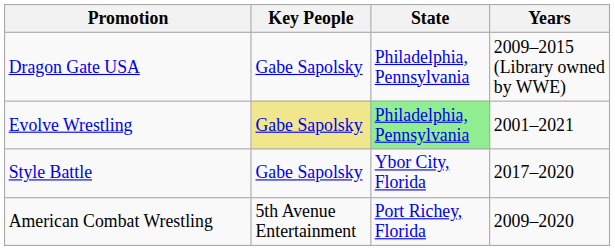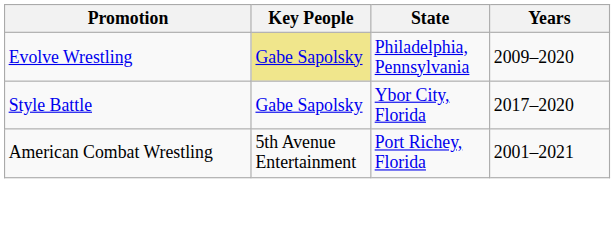 <table class="wikitable">
 <tr>
 <th width="215">Promotion</th>
 <th width="100">Key People</th>
 <th width="100">State</th>
 <th width="100">Years</th>
 </tr>
 <tr>
-<td><a href='#'>Dragon Gate USA</a></td>
-<td><a href='#'>Gabe Sapolsky</a></td>
-<td><a href='#'>Philadelphia, Pennsylvania</a></td>
-<td>2009–2015<br>(Library owned by WWE)</td>
-</tr>
-<tr>
 <td><a href='#'>Evolve Wrestling</a></td>
 <td style="background: khaki;"><a href='#'>Gabe Sapolsky</a></td>
-<td style="background: lightgreen;"><a href='#'>Philadelphia, Pennsylvania</a></td>
-<td>2001–2021</td>
+<td><a href='#'>Philadelphia, Pennsylvania</a></td>
+<td>2009–2020</td>
 </tr>
 <tr>
 <td><a href='#'>Style Battle</a></td>
 <td><a href='#'>Gabe Sapolsky</a></td>
 <td><a href='#'>Ybor City, Florida</a></td>
 <td>2017–2020</td>
 </tr>
 <tr>
 <td>American Combat Wrestling</td>
 <td>5th Avenue Entertainment</td>
 <td><a href='#'>Port Richey, Florida</a></td>
-<td>2009–2020</td>
+<td>2001–2021</td>
 </tr>
 </table>
